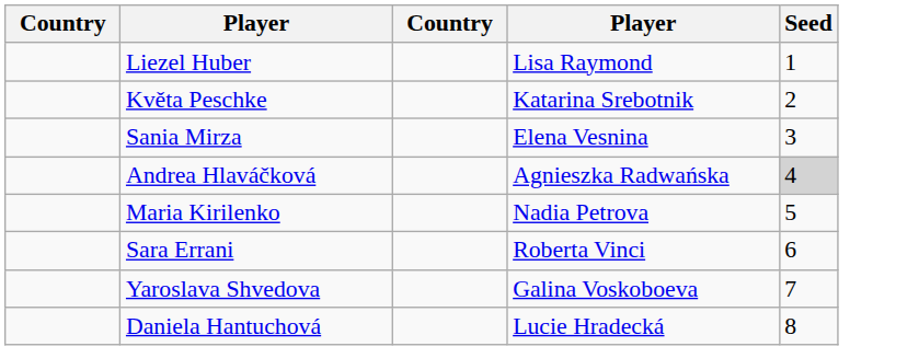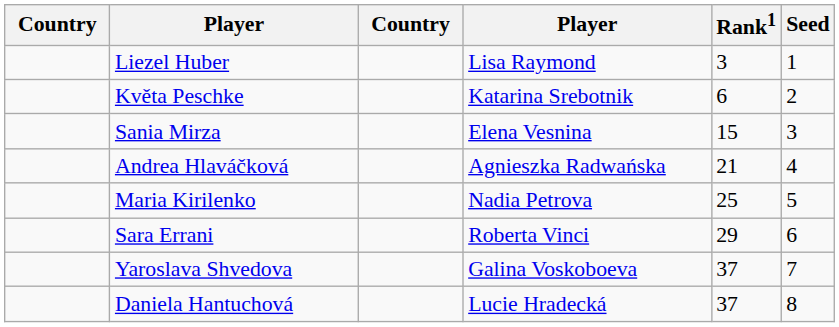 <table class="sortable wikitable">
 <tr>
 <th width="70">Country</th>
 <th width="175">Player</th>
 <th width="70">Country</th>
 <th width="175">Player</th>
+<th>Rank<sup>1</sup></th>
 <th>Seed</th>
 </tr>
 <tr>
 <td></td>
 <td><a href='#'>Liezel Huber</a></td>
 <td></td>
 <td><a href='#'>Lisa Raymond</a></td>
+<td>3</td>
 <td>1</td>
 </tr>
 <tr>
 <td></td>
 <td><a href='#'>Květa Peschke</a></td>
 <td></td>
 <td><a href='#'>Katarina Srebotnik</a></td>
+<td>6</td>
 <td>2</td>
 </tr>
 <tr>
 <td></td>
 <td><a href='#'>Sania Mirza</a></td>
 <td></td>
 <td><a href='#'>Elena Vesnina</a></td>
+<td>15</td>
 <td>3</td>
 </tr>
 <tr>
 <td></td>
 <td><a href='#'>Andrea Hlaváčková</a></td>
 <td></td>
 <td><a href='#'>Agnieszka Radwańska</a></td>
-<td style="background: lightgrey;">4</td>
+<td>21</td>
+<td>4</td>
 </tr>
 <tr>
 <td></td>
 <td><a href='#'>Maria Kirilenko</a></td>
 <td></td>
 <td><a href='#'>Nadia Petrova</a></td>
+<td>25</td>
 <td>5</td>
 </tr>
 <tr>
 <td></td>
 <td><a href='#'>Sara Errani</a></td>
 <td></td>
 <td><a href='#'>Roberta Vinci</a></td>
+<td>29</td>
 <td>6</td>
 </tr>
 <tr>
 <td></td>
 <td><a href='#'>Yaroslava Shvedova</a></td>
 <td></td>
 <td><a href='#'>Galina Voskoboeva</a></td>
+<td>37</td>
 <td>7</td>
 </tr>
 <tr>
 <td></td>
 <td><a href='#'>Daniela Hantuchová</a></td>
 <td></td>
 <td><a href='#'>Lucie Hradecká</a></td>
+<td>37</td>
 <td>8</td>
 </tr>
 </table>
